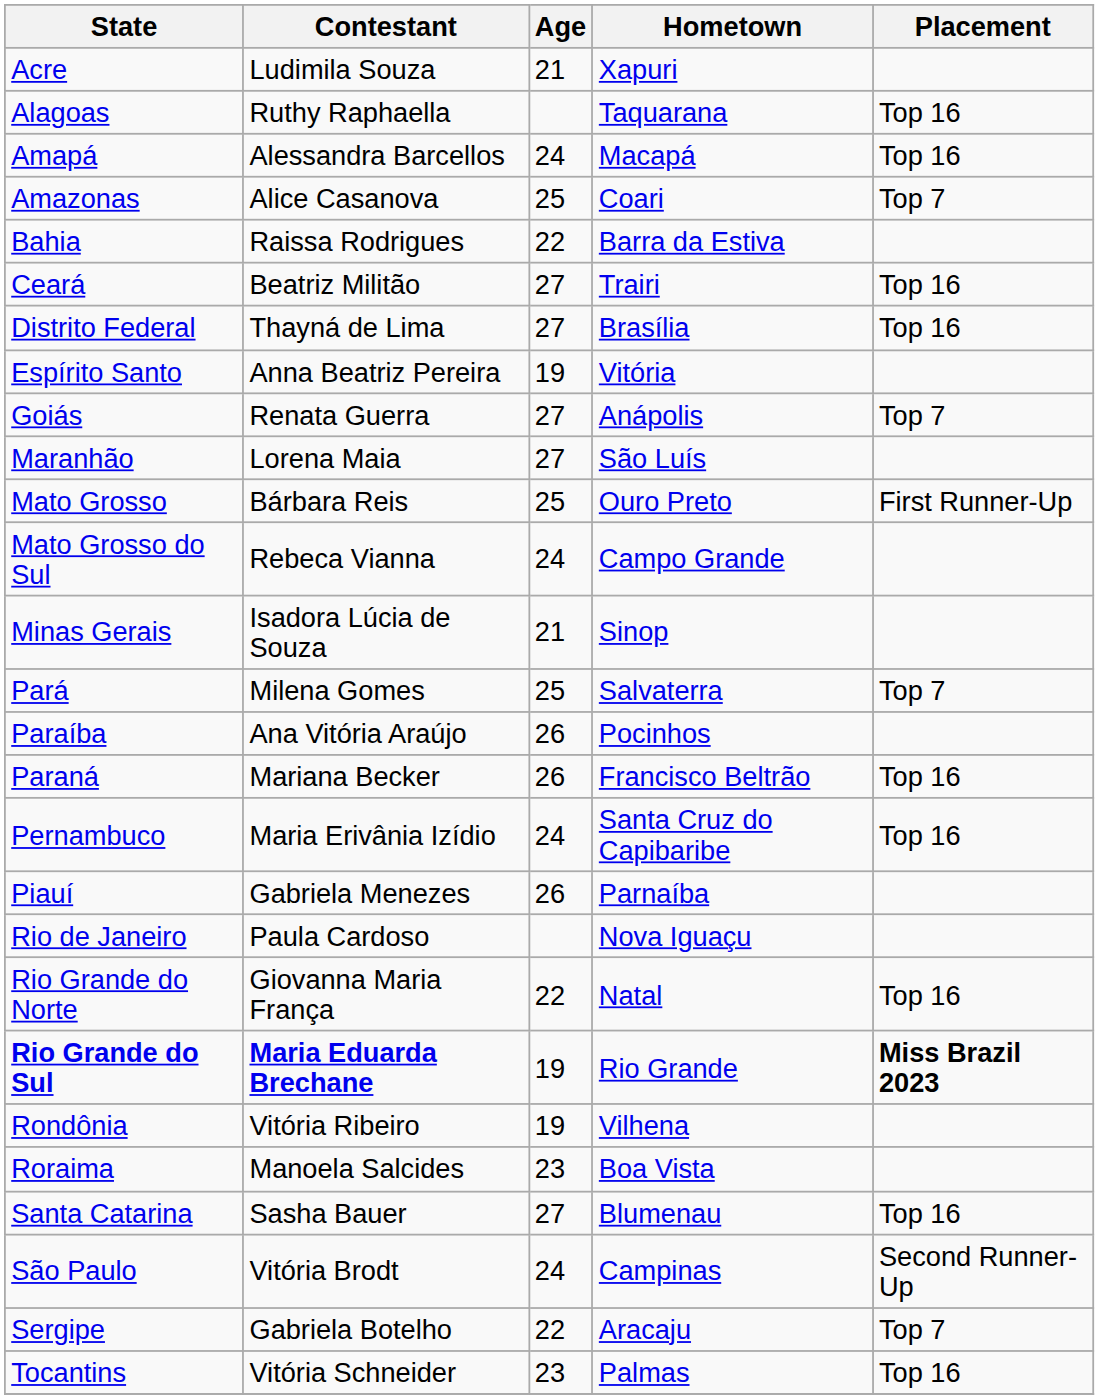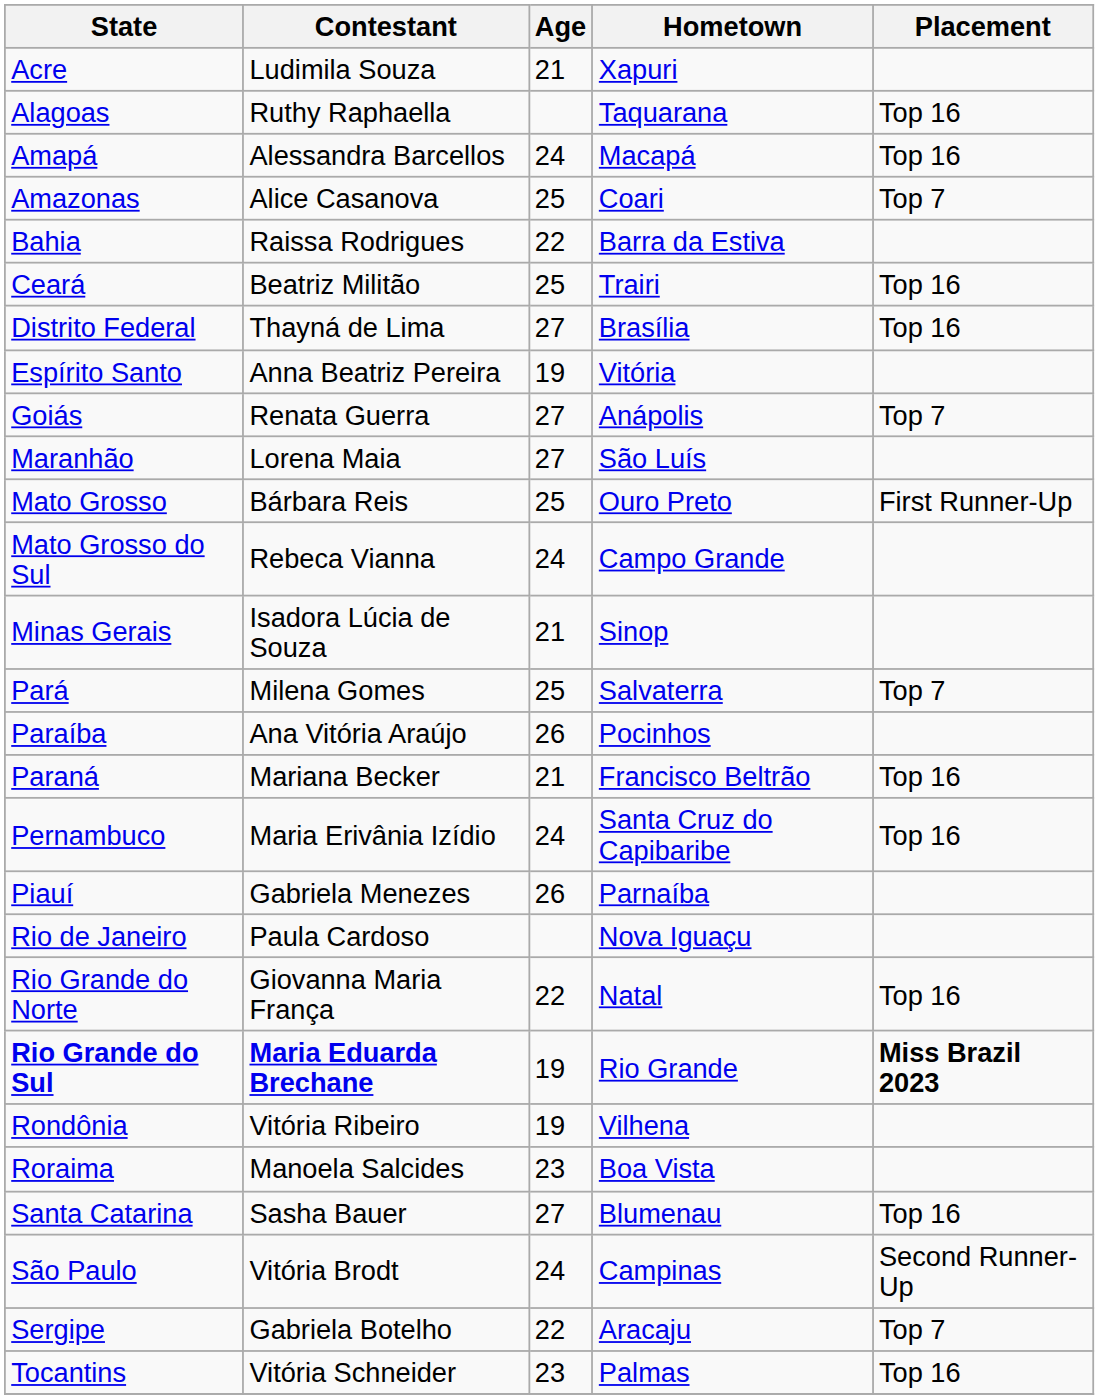 <table class="wikitable sortable" style="font-size: 95%;">
 <tr>
 <th>State</th>
 <th>Contestant</th>
 <th>Age</th>
 <th>Hometown</th>
 <th>Placement</th>
 </tr>
 <tr>
 <td><a href='#'>Acre</a></td>
 <td>Ludimila Souza</td>
 <td>21</td>
 <td><a href='#'>Xapuri</a></td>
 <td></td>
 </tr>
 <tr>
 <td><a href='#'>Alagoas</a></td>
 <td>Ruthy Raphaella</td>
 <td></td>
 <td><a href='#'>Taquarana</a></td>
 <td>Top 16</td>
 </tr>
 <tr>
 <td><a href='#'>Amapá</a></td>
 <td>Alessandra Barcellos</td>
 <td>24</td>
 <td><a href='#'>Macapá</a></td>
 <td>Top 16</td>
 </tr>
 <tr>
 <td><a href='#'>Amazonas</a></td>
 <td>Alice Casanova</td>
 <td>25</td>
 <td><a href='#'>Coari</a></td>
 <td>Top 7</td>
 </tr>
 <tr>
 <td><a href='#'>Bahia</a></td>
 <td>Raissa Rodrigues</td>
 <td>22</td>
 <td><a href='#'>Barra da Estiva</a></td>
 <td></td>
 </tr>
 <tr>
 <td><a href='#'>Ceará</a></td>
 <td>Beatriz Militão</td>
-<td>27</td>
+<td>25</td>
 <td><a href='#'>Trairi</a></td>
 <td>Top 16</td>
 </tr>
 <tr>
 <td><a href='#'>Distrito Federal</a></td>
 <td>Thayná de Lima</td>
 <td>27</td>
 <td><a href='#'>Brasília</a></td>
 <td>Top 16</td>
 </tr>
 <tr>
 <td><a href='#'>Espírito Santo</a></td>
 <td>Anna Beatriz Pereira</td>
 <td>19</td>
 <td><a href='#'>Vitória</a></td>
 <td></td>
 </tr>
 <tr>
 <td><a href='#'>Goiás</a></td>
 <td>Renata Guerra</td>
 <td>27</td>
 <td><a href='#'>Anápolis</a></td>
 <td>Top 7</td>
 </tr>
 <tr>
 <td><a href='#'>Maranhão</a></td>
 <td>Lorena Maia</td>
 <td>27</td>
 <td><a href='#'>São Luís</a></td>
 <td></td>
 </tr>
 <tr>
 <td><a href='#'>Mato Grosso</a></td>
 <td>Bárbara Reis</td>
 <td>25</td>
 <td><a href='#'>Ouro Preto</a></td>
 <td>First Runner-Up</td>
 </tr>
 <tr>
 <td><a href='#'>Mato Grosso do Sul</a></td>
 <td>Rebeca Vianna</td>
 <td>24</td>
 <td><a href='#'>Campo Grande</a></td>
 <td></td>
 </tr>
 <tr>
 <td><a href='#'>Minas Gerais</a></td>
 <td>Isadora Lúcia de Souza</td>
 <td>21</td>
 <td><a href='#'>Sinop</a></td>
 <td></td>
 </tr>
 <tr>
 <td><a href='#'>Pará</a></td>
 <td>Milena Gomes</td>
 <td>25</td>
 <td><a href='#'>Salvaterra</a></td>
 <td>Top 7</td>
 </tr>
 <tr>
 <td><a href='#'>Paraíba</a></td>
 <td>Ana Vitória Araújo</td>
 <td>26</td>
 <td><a href='#'>Pocinhos</a></td>
 <td></td>
 </tr>
 <tr>
 <td><a href='#'>Paraná</a></td>
 <td>Mariana Becker</td>
-<td>26</td>
+<td>21</td>
 <td><a href='#'>Francisco Beltrão</a></td>
 <td>Top 16</td>
 </tr>
 <tr>
 <td><a href='#'>Pernambuco</a></td>
 <td>Maria Erivânia Izídio</td>
 <td>24</td>
 <td><a href='#'>Santa Cruz do Capibaribe</a></td>
 <td>Top 16</td>
 </tr>
 <tr>
 <td><a href='#'>Piauí</a></td>
 <td>Gabriela Menezes</td>
 <td>26</td>
 <td><a href='#'>Parnaíba</a></td>
 <td></td>
 </tr>
 <tr>
 <td><a href='#'>Rio de Janeiro</a></td>
 <td>Paula Cardoso</td>
 <td></td>
 <td><a href='#'>Nova Iguaçu</a></td>
 <td></td>
 </tr>
 <tr>
 <td><a href='#'>Rio Grande do Norte</a></td>
 <td>Giovanna Maria França</td>
 <td>22</td>
 <td><a href='#'>Natal</a></td>
 <td>Top 16</td>
 </tr>
 <tr>
 <td><strong><a href='#'>Rio Grande do Sul</a></strong></td>
 <td><strong><a href='#'>Maria Eduarda Brechane</a></strong></td>
 <td>19</td>
 <td><a href='#'>Rio Grande</a></td>
 <td><strong>Miss Brazil 2023</strong></td>
 </tr>
 <tr>
 <td><a href='#'>Rondônia</a></td>
 <td>Vitória Ribeiro</td>
 <td>19</td>
 <td><a href='#'>Vilhena</a></td>
 <td></td>
 </tr>
 <tr>
 <td><a href='#'>Roraima</a></td>
 <td>Manoela Salcides</td>
 <td>23</td>
 <td><a href='#'>Boa Vista</a></td>
 <td></td>
 </tr>
 <tr>
 <td><a href='#'>Santa Catarina</a></td>
 <td>Sasha Bauer</td>
 <td>27</td>
 <td><a href='#'>Blumenau</a></td>
 <td>Top 16</td>
 </tr>
 <tr>
 <td><a href='#'>São Paulo</a></td>
 <td>Vitória Brodt</td>
 <td>24</td>
 <td><a href='#'>Campinas</a></td>
 <td>Second Runner-Up</td>
 </tr>
 <tr>
 <td><a href='#'>Sergipe</a></td>
 <td>Gabriela Botelho</td>
 <td>22</td>
 <td><a href='#'>Aracaju</a></td>
 <td>Top 7</td>
 </tr>
 <tr>
 <td><a href='#'>Tocantins</a></td>
 <td>Vitória Schneider</td>
 <td>23</td>
 <td><a href='#'>Palmas</a></td>
 <td>Top 16</td>
 </tr>
 <tr>
 </tr>
 </table>
